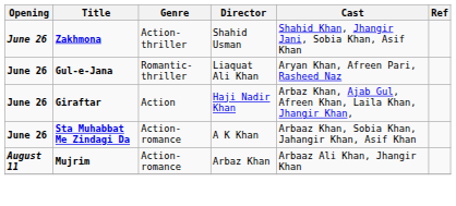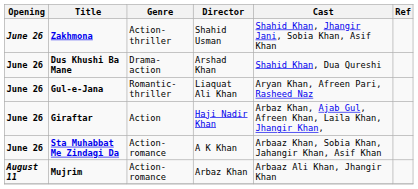 <table class="wikitable">
 <tr>
 <th>Opening</th>
 <th>Title</th>
 <th>Genre</th>
 <th>Director</th>
 <th>Cast</th>
 <th>Ref</th>
 </tr>
 <tr>
 <td><strong><em>June 26</em></strong></td>
 <td><strong><a href='#'>Zakhmona</a></strong></td>
 <td>Action-thriller</td>
 <td>Shahid Usman</td>
 <td><a href='#'>Shahid Khan</a>, <a href='#'>Jhangir Jani</a>, Sobia Khan, Asif Khan</td>
+<td></td>
+</tr>
+<tr>
+<td><strong>June 26</strong></td>
+<td><strong>Dus Khushi Ba Mane</strong></td>
+<td>Drama-action</td>
+<td>Arshad Khan</td>
+<td><a href='#'>Shahid Khan</a>, Dua Qureshi</td>
 <td></td>
 </tr>
 <tr>
 <td><strong>June 26</strong></td>
 <td><strong>Gul-e-Jana</strong></td>
 <td>Romantic-thriller</td>
 <td>Liaquat Ali Khan</td>
 <td>Aryan Khan, Afreen Pari, <a href='#'>Rasheed Naz</a></td>
 <td></td>
 </tr>
 <tr>
 <td><strong>June 26</strong></td>
 <td><strong>Giraftar</strong></td>
 <td>Action</td>
 <td><a href='#'>Haji Nadir Khan</a></td>
 <td>Arbaz Khan, <a href='#'>Ajab Gul</a>, Afreen Khan, Laila Khan, <a href='#'>Jhangir Khan</a>,</td>
 <td></td>
 </tr>
 <tr>
 <td><strong>June 26</strong></td>
 <td><strong><a href='#'>Sta Muhabbat Me Zindagi Da</a></strong></td>
 <td>Action-romance</td>
 <td>A K Khan</td>
 <td>Arbaaz Khan, Sobia Khan, Jahangir Khan, Asif Khan</td>
 <td></td>
 </tr>
 <tr>
 <td><strong><em>August 11</em></strong></td>
 <td><strong>Mujrim</strong></td>
 <td>Action-romance</td>
 <td>Arbaz Khan</td>
 <td>Arbaaz Ali Khan, Jhangir Khan</td>
 <td></td>
 </tr>
 <tr>
 </tr>
 </table>
